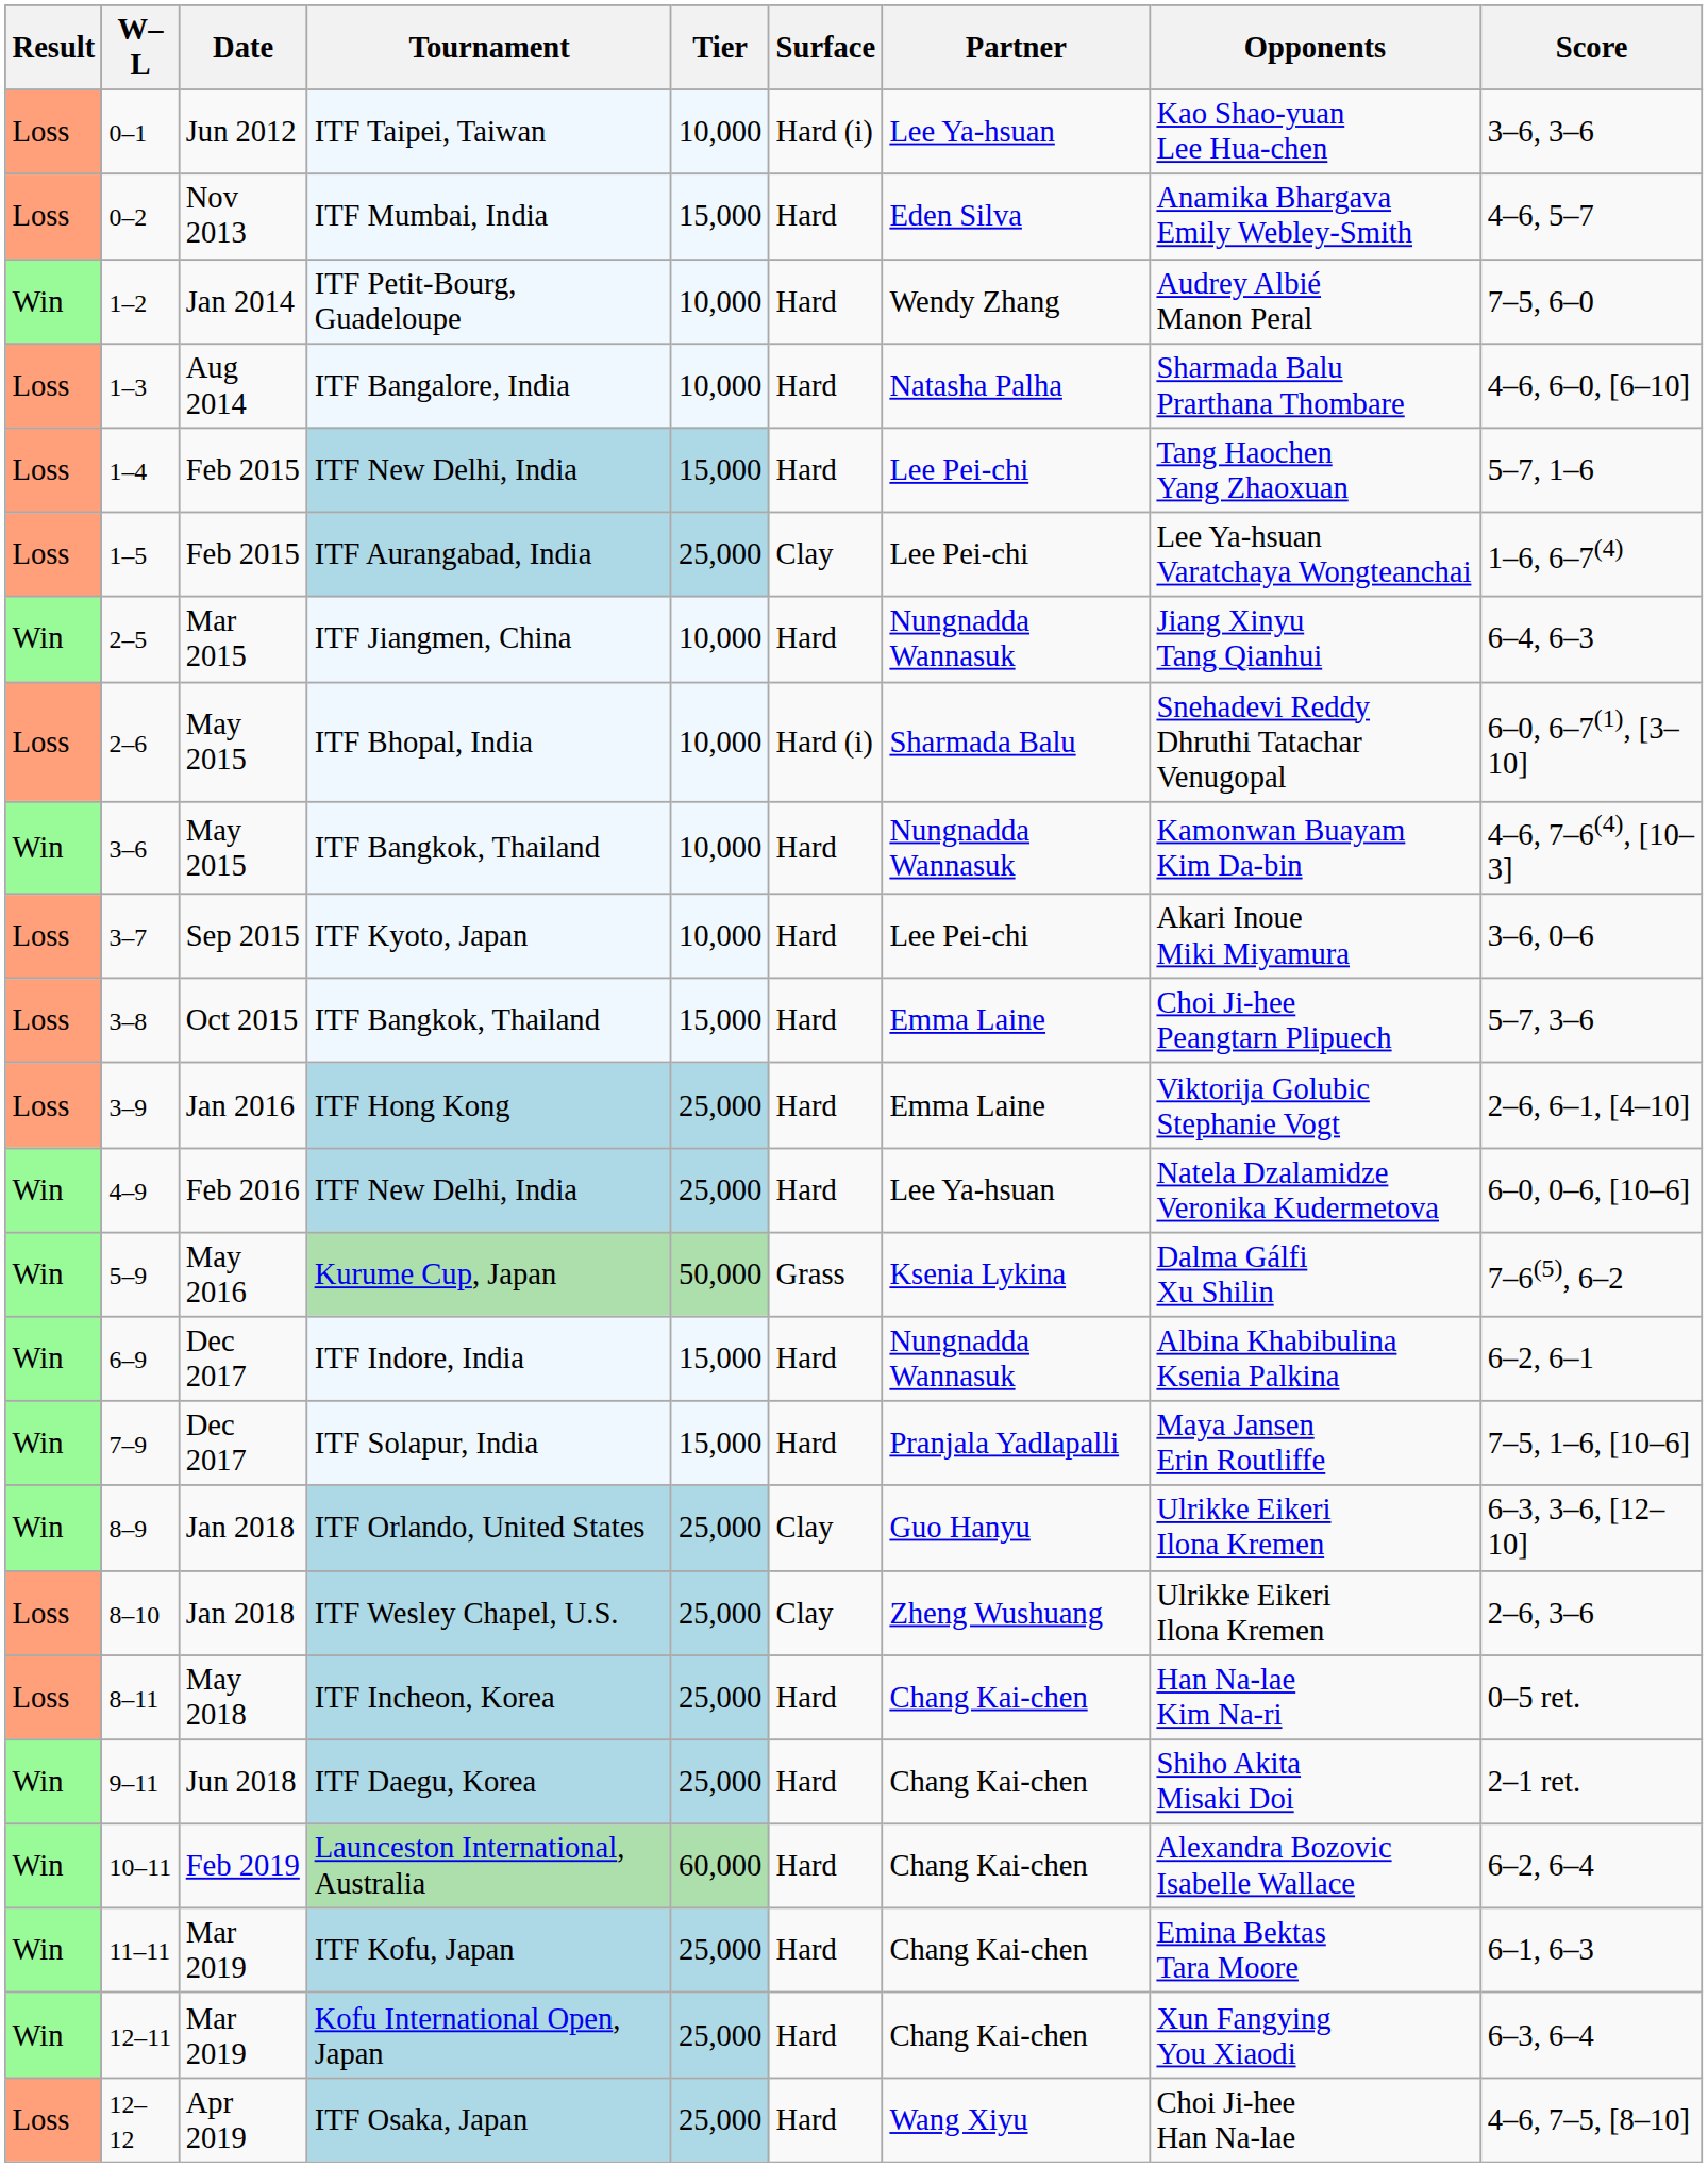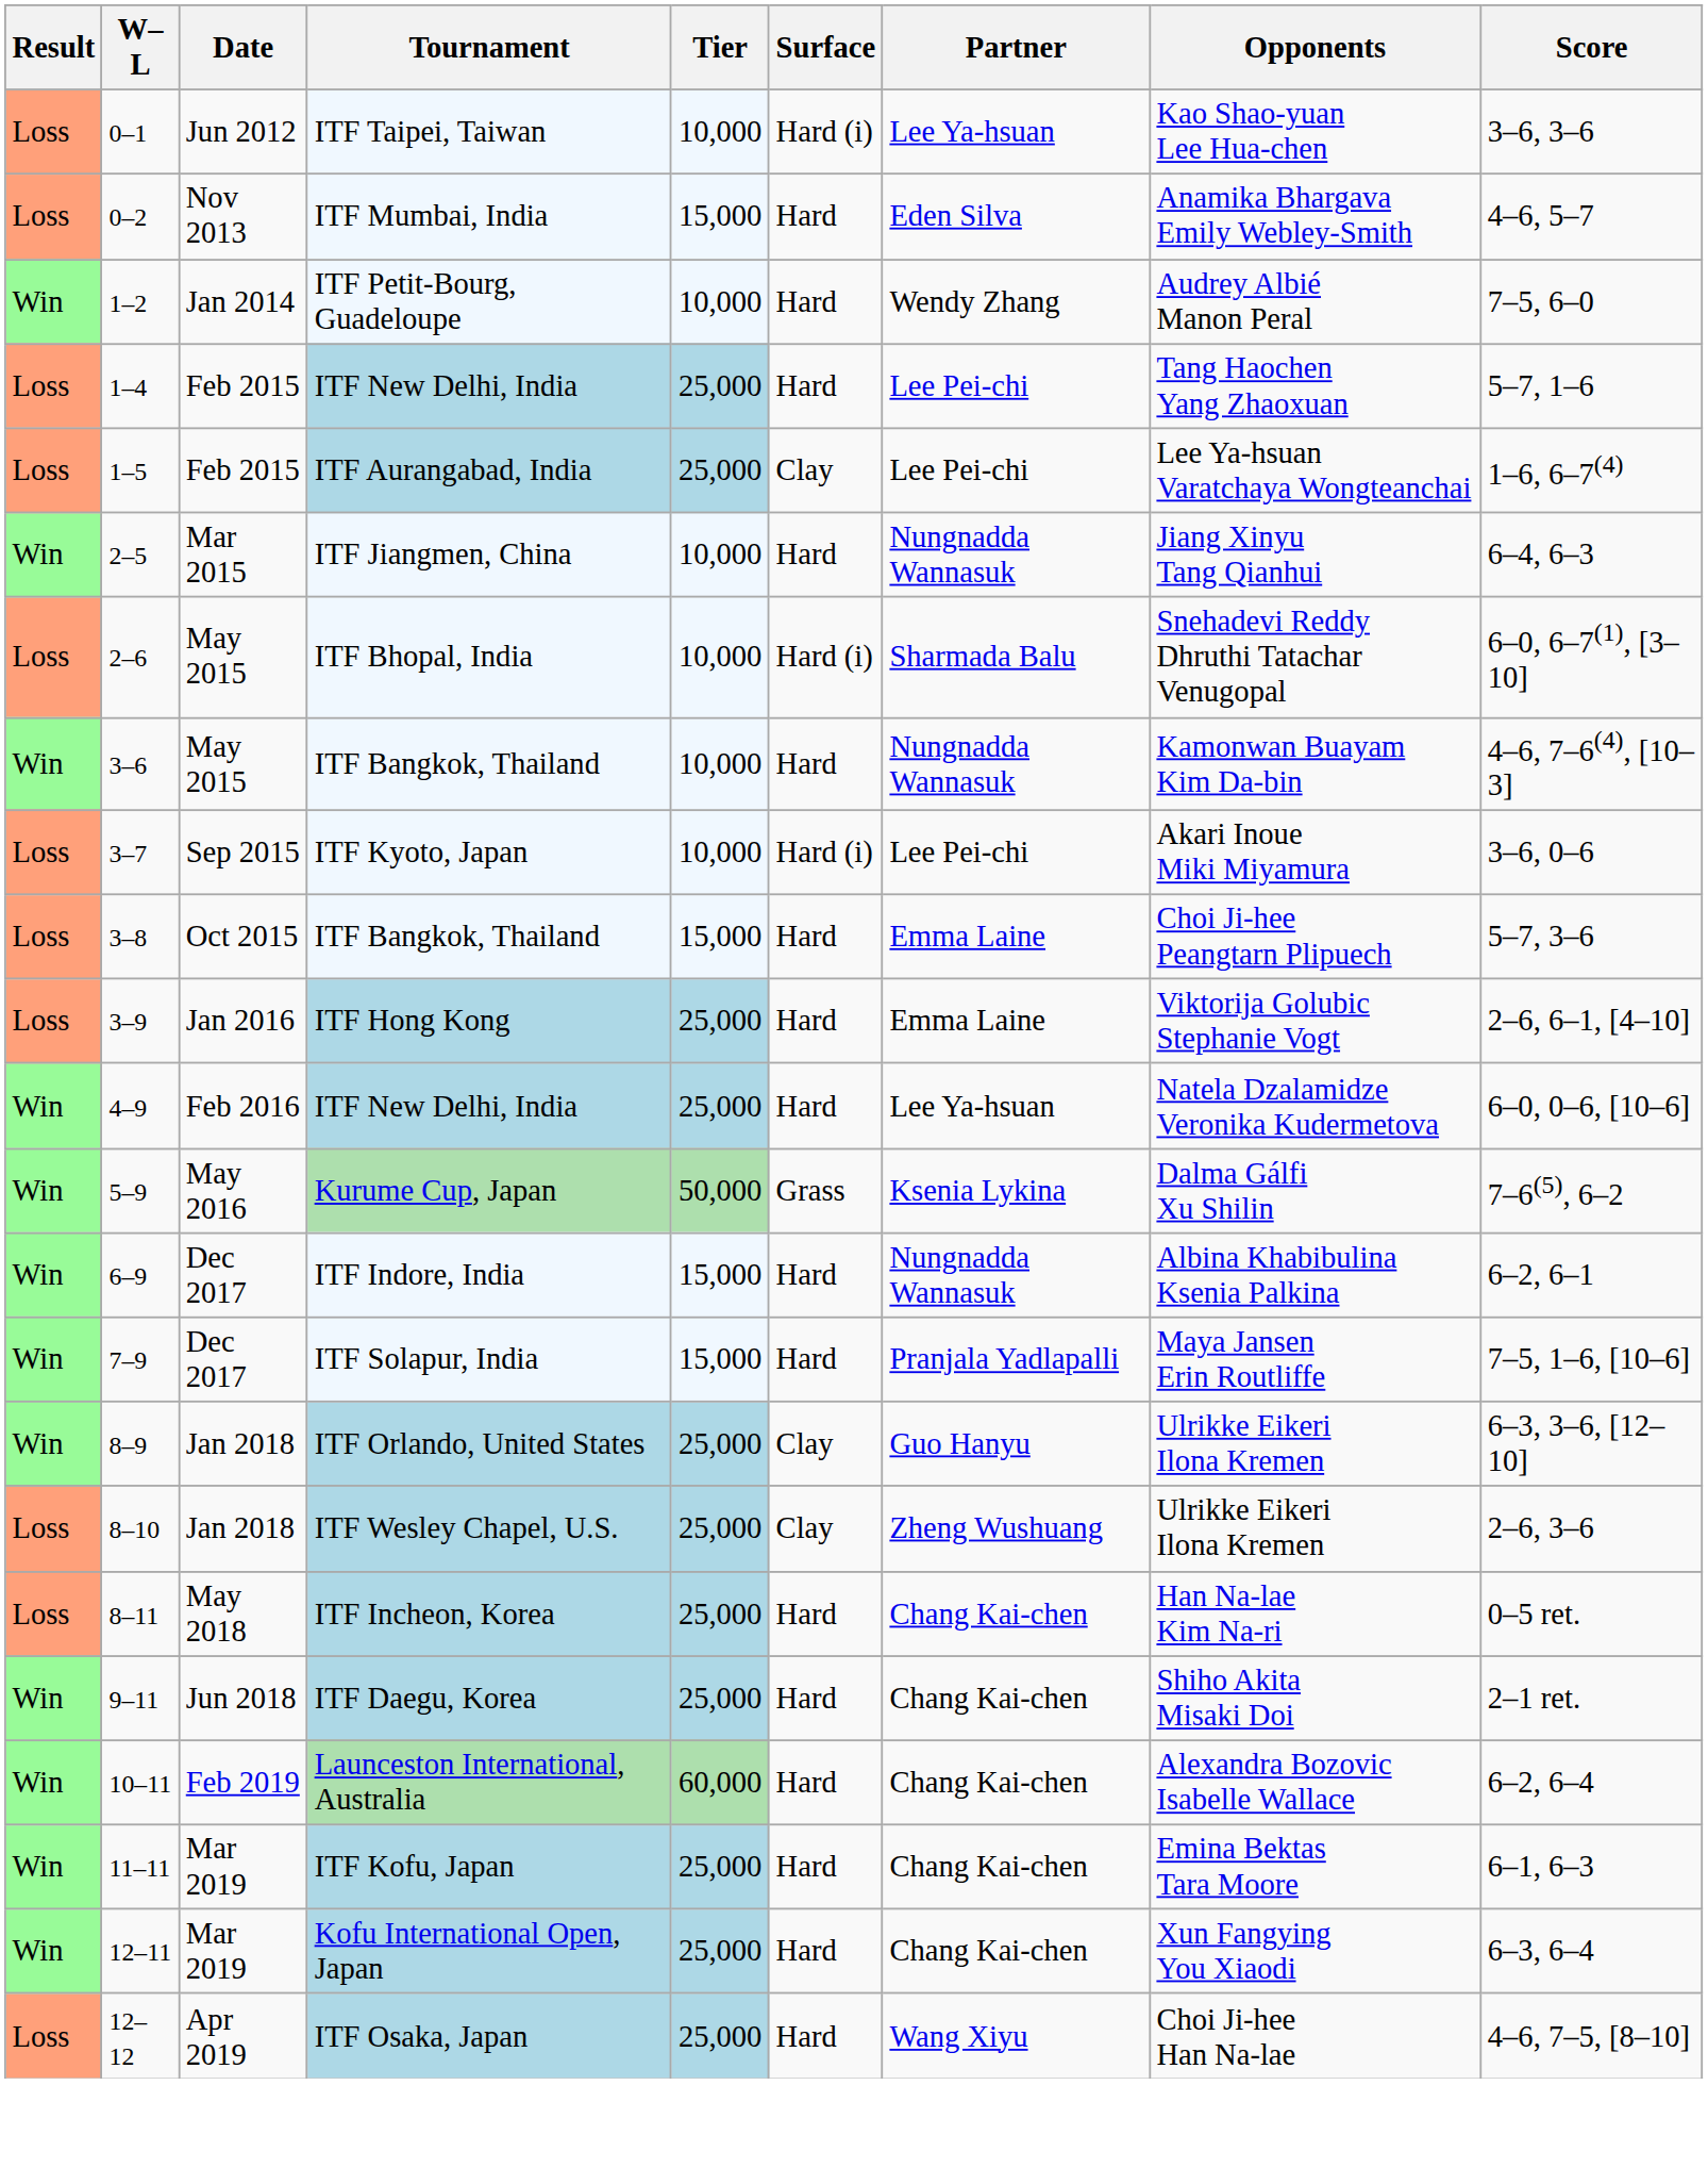 <table class="sortable wikitable" style=font-size:97%>
 <tr>
 <th>Result</th>
 <th class="unsortable">W–L</th>
 <th>Date</th>
 <th>Tournament</th>
 <th>Tier</th>
 <th>Surface</th>
 <th>Partner</th>
 <th>Opponents</th>
 <th class="unsortable">Score</th>
 </tr>
 <tr>
 <td style="background:#ffa07a;">Loss</td>
 <td><small>0–1</small></td>
 <td>Jun 2012</td>
 <td style="background:#f0f8ff;">ITF Taipei, Taiwan</td>
 <td style="background:#f0f8ff;">10,000</td>
 <td>Hard (i)</td>
 <td> <a href='#'>Lee Ya-hsuan</a></td>
 <td> <a href='#'>Kao Shao-yuan</a> <br>  <a href='#'>Lee Hua-chen</a></td>
 <td>3–6, 3–6</td>
 </tr>
 <tr>
 <td style="background:#ffa07a;">Loss</td>
 <td><small>0–2</small></td>
 <td>Nov 2013</td>
 <td style="background:#f0f8ff;">ITF Mumbai, India</td>
 <td style="background:#f0f8ff;">15,000</td>
 <td>Hard</td>
 <td> <a href='#'>Eden Silva</a></td>
 <td> <a href='#'>Anamika Bhargava</a> <br>  <a href='#'>Emily Webley-Smith</a></td>
 <td>4–6, 5–7</td>
 </tr>
 <tr>
 <td style="background:#98fb98;">Win</td>
 <td><small>1–2</small></td>
 <td>Jan 2014</td>
 <td style="background:#f0f8ff;">ITF Petit-Bourg, <br>Guadeloupe</td>
 <td style="background:#f0f8ff;">10,000</td>
 <td>Hard</td>
 <td> Wendy Zhang</td>
 <td> <a href='#'>Audrey Albié</a> <br>  Manon Peral</td>
 <td>7–5, 6–0</td>
 </tr>
 <tr>
 <td style="background:#ffa07a;">Loss</td>
-<td><small>1–3</small></td>
-<td>Aug 2014</td>
-<td style="background:#f0f8ff;">ITF Bangalore, India</td>
-<td style="background:#f0f8ff;">10,000</td>
-<td>Hard</td>
-<td> <a href='#'>Natasha Palha</a></td>
-<td> <a href='#'>Sharmada Balu</a> <br>  <a href='#'>Prarthana Thombare</a></td>
-<td>4–6, 6–0, [6–10]</td>
-</tr>
-<tr>
-<td style="background:#ffa07a;">Loss</td>
 <td><small>1–4</small></td>
 <td>Feb 2015</td>
 <td style="background:lightblue;">ITF New Delhi, India</td>
-<td style="background:lightblue;">15,000</td>
+<td style="background:lightblue;">25,000</td>
 <td>Hard</td>
 <td> <a href='#'>Lee Pei-chi</a></td>
 <td> <a href='#'>Tang Haochen</a> <br>  <a href='#'>Yang Zhaoxuan</a></td>
 <td>5–7, 1–6</td>
 </tr>
 <tr>
 <td style="background:#ffa07a;">Loss</td>
 <td><small>1–5</small></td>
 <td>Feb 2015</td>
 <td style="background:lightblue;">ITF Aurangabad, India</td>
 <td style="background:lightblue;">25,000</td>
 <td>Clay</td>
 <td> Lee Pei-chi</td>
 <td> Lee Ya-hsuan <br>  <a href='#'>Varatchaya Wongteanchai</a></td>
 <td>1–6, 6–7<sup>(4)</sup></td>
 </tr>
 <tr>
 <td style="background:#98fb98;">Win</td>
 <td><small>2–5</small></td>
 <td>Mar 2015</td>
 <td style="background:#f0f8ff;">ITF Jiangmen, China</td>
 <td style="background:#f0f8ff;">10,000</td>
 <td>Hard</td>
 <td> <a href='#'>Nungnadda Wannasuk</a></td>
 <td> <a href='#'>Jiang Xinyu</a> <br>  <a href='#'>Tang Qianhui</a></td>
 <td>6–4, 6–3</td>
 </tr>
 <tr>
 <td style="background:#ffa07a;">Loss</td>
 <td><small>2–6</small></td>
 <td>May 2015</td>
 <td style="background:#f0f8ff;">ITF Bhopal, India</td>
 <td style="background:#f0f8ff;">10,000</td>
 <td>Hard (i)</td>
 <td> <a href='#'>Sharmada Balu</a></td>
 <td> <a href='#'>Snehadevi Reddy</a> <br>  Dhruthi Tatachar Venugopal</td>
 <td>6–0, 6–7<sup>(1)</sup>, [3–10]</td>
 </tr>
 <tr>
 <td style="background:#98fb98;">Win</td>
 <td><small>3–6</small></td>
 <td>May 2015</td>
 <td style="background:#f0f8ff;">ITF Bangkok, Thailand</td>
 <td style="background:#f0f8ff;">10,000</td>
 <td>Hard</td>
 <td> <a href='#'>Nungnadda Wannasuk</a></td>
 <td> <a href='#'>Kamonwan Buayam</a> <br>  <a href='#'>Kim Da-bin</a></td>
 <td>4–6, 7–6<sup>(4)</sup>, [10–3]</td>
 </tr>
 <tr>
 <td style="background:#ffa07a;">Loss</td>
 <td><small>3–7</small></td>
 <td>Sep 2015</td>
 <td style="background:#f0f8ff;">ITF Kyoto, Japan</td>
 <td style="background:#f0f8ff;">10,000</td>
-<td>Hard</td>
+<td>Hard (i)</td>
 <td> Lee Pei-chi</td>
 <td> Akari Inoue <br>  <a href='#'>Miki Miyamura</a></td>
 <td>3–6, 0–6</td>
 </tr>
 <tr>
 <td style="background:#ffa07a;">Loss</td>
 <td><small>3–8</small></td>
 <td>Oct 2015</td>
 <td style="background:#f0f8ff;">ITF Bangkok, Thailand</td>
 <td style="background:#f0f8ff;">15,000</td>
 <td>Hard</td>
 <td> <a href='#'>Emma Laine</a></td>
 <td> <a href='#'>Choi Ji-hee</a> <br>  <a href='#'>Peangtarn Plipuech</a></td>
 <td>5–7, 3–6</td>
 </tr>
 <tr>
 <td style="background:#ffa07a;">Loss</td>
 <td><small>3–9</small></td>
 <td>Jan 2016</td>
 <td style="background:lightblue;">ITF Hong Kong</td>
 <td style="background:lightblue;">25,000</td>
 <td>Hard</td>
 <td> Emma Laine</td>
 <td> <a href='#'>Viktorija Golubic</a> <br>  <a href='#'>Stephanie Vogt</a></td>
 <td>2–6, 6–1, [4–10]</td>
 </tr>
 <tr>
 <td style="background:#98fb98;">Win</td>
 <td><small>4–9</small></td>
 <td>Feb 2016</td>
 <td style="background:lightblue;">ITF New Delhi, India</td>
 <td style="background:lightblue;">25,000</td>
 <td>Hard</td>
 <td> Lee Ya-hsuan</td>
 <td> <a href='#'>Natela Dzalamidze</a> <br>  <a href='#'>Veronika Kudermetova</a></td>
 <td>6–0, 0–6, [10–6]</td>
 </tr>
 <tr>
 <td style="background:#98fb98;">Win</td>
 <td><small>5–9</small></td>
 <td>May 2016</td>
 <td style="background:#addfad;"><a href='#'>Kurume Cup</a>, Japan</td>
 <td style="background:#addfad;">50,000</td>
 <td>Grass</td>
 <td> <a href='#'>Ksenia Lykina</a></td>
 <td> <a href='#'>Dalma Gálfi</a> <br>  <a href='#'>Xu Shilin</a></td>
 <td>7–6<sup>(5)</sup>, 6–2</td>
 </tr>
 <tr>
 <td style="background:#98fb98;">Win</td>
 <td><small>6–9</small></td>
 <td>Dec 2017</td>
 <td style="background:#f0f8ff;">ITF Indore, India</td>
 <td style="background:#f0f8ff;">15,000</td>
 <td>Hard</td>
 <td> <a href='#'>Nungnadda Wannasuk</a></td>
 <td> <a href='#'>Albina Khabibulina</a> <br>  <a href='#'>Ksenia Palkina</a></td>
 <td>6–2, 6–1</td>
 </tr>
 <tr>
 <td style="background:#98fb98;">Win</td>
 <td><small>7–9</small></td>
 <td>Dec 2017</td>
 <td style="background:#f0f8ff;">ITF Solapur, India</td>
 <td style="background:#f0f8ff;">15,000</td>
 <td>Hard</td>
 <td> <a href='#'>Pranjala Yadlapalli</a></td>
 <td> <a href='#'>Maya Jansen</a> <br>  <a href='#'>Erin Routliffe</a></td>
 <td>7–5, 1–6, [10–6]</td>
 </tr>
 <tr>
 <td style="background:#98fb98;">Win</td>
 <td><small>8–9</small></td>
 <td>Jan 2018</td>
 <td style="background:lightblue;">ITF Orlando, United States</td>
 <td style="background:lightblue;">25,000</td>
 <td>Clay</td>
 <td> <a href='#'>Guo Hanyu</a></td>
 <td> <a href='#'>Ulrikke Eikeri</a> <br>  <a href='#'>Ilona Kremen</a></td>
 <td>6–3, 3–6, [12–10]</td>
 </tr>
 <tr>
 <td style="background:#ffa07a;">Loss</td>
 <td><small>8–10</small></td>
 <td>Jan 2018</td>
 <td style="background:lightblue;">ITF Wesley Chapel, U.S.</td>
 <td style="background:lightblue;">25,000</td>
 <td>Clay</td>
 <td> <a href='#'>Zheng Wushuang</a></td>
 <td> Ulrikke Eikeri <br>  Ilona Kremen</td>
 <td>2–6, 3–6</td>
 </tr>
 <tr>
 <td style="background:#ffa07a;">Loss</td>
 <td><small>8–11</small></td>
 <td>May 2018</td>
 <td style="background:lightblue;">ITF Incheon, Korea</td>
 <td style="background:lightblue;">25,000</td>
 <td>Hard</td>
 <td> <a href='#'>Chang Kai-chen</a></td>
 <td> <a href='#'>Han Na-lae</a> <br>  <a href='#'>Kim Na-ri</a></td>
 <td>0–5 ret.</td>
 </tr>
 <tr>
 <td style="background:#98fb98;">Win</td>
 <td><small>9–11</small></td>
 <td>Jun 2018</td>
 <td style="background:lightblue;">ITF Daegu, Korea</td>
 <td style="background:lightblue;">25,000</td>
 <td>Hard</td>
 <td> Chang Kai-chen</td>
 <td> <a href='#'>Shiho Akita</a> <br>  <a href='#'>Misaki Doi</a></td>
 <td>2–1 ret.</td>
 </tr>
 <tr>
 <td style="background:#98fb98;">Win</td>
 <td><small>10–11</small></td>
 <td><a href='#'>Feb 2019</a></td>
 <td style="background:#addfad;"><a href='#'>Launceston International</a>, <br>Australia</td>
 <td style="background:#addfad;">60,000</td>
 <td>Hard</td>
 <td> Chang Kai-chen</td>
 <td> <a href='#'>Alexandra Bozovic</a> <br>  <a href='#'>Isabelle Wallace</a></td>
 <td>6–2, 6–4</td>
 </tr>
 <tr>
 <td style="background:#98fb98;">Win</td>
 <td><small>11–11</small></td>
 <td>Mar 2019</td>
 <td style="background:lightblue;">ITF Kofu, Japan</td>
 <td style="background:lightblue;">25,000</td>
 <td>Hard</td>
 <td> Chang Kai-chen</td>
 <td> <a href='#'>Emina Bektas</a> <br>  <a href='#'>Tara Moore</a></td>
 <td>6–1, 6–3</td>
 </tr>
 <tr>
 <td style="background:#98fb98;">Win</td>
 <td><small>12–11</small></td>
 <td>Mar 2019</td>
 <td style="background:lightblue;"><a href='#'>Kofu International Open</a>, Japan</td>
 <td style="background:lightblue;">25,000</td>
 <td>Hard</td>
 <td> Chang Kai-chen</td>
 <td> <a href='#'>Xun Fangying</a> <br>  <a href='#'>You Xiaodi</a></td>
 <td>6–3, 6–4</td>
 </tr>
 <tr>
 <td style="background:#ffa07a;">Loss</td>
 <td><small>12–12</small></td>
 <td>Apr 2019</td>
 <td style="background:lightblue;">ITF Osaka, Japan</td>
 <td style="background:lightblue;">25,000</td>
 <td>Hard</td>
 <td> <a href='#'>Wang Xiyu</a></td>
 <td> Choi Ji-hee <br>  Han Na-lae</td>
 <td>4–6, 7–5, [8–10]</td>
 </tr>
 </table>
